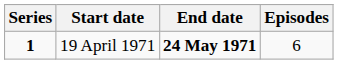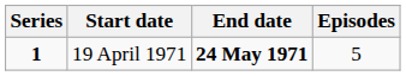 <table class="wikitable" style="text-align:center;">
 <tr>
 <th>Series</th>
 <th>Start date</th>
 <th>End date</th>
 <th>Episodes</th>
 </tr>
 <tr>
 <td><strong>1</strong></td>
 <td>19 April 1971</td>
 <td><strong>24 May 1971</strong></td>
-<td>6</td>
+<td>5</td>
 </tr>
 </table>
